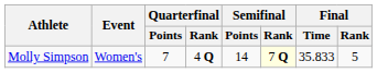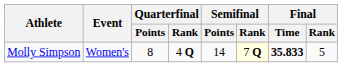 <table class="wikitable" style="font-size:90%;">
 <tr>
 <th rowspan=2>Athlete</th>
 <th rowspan=2>Event</th>
 <th colspan=2>Quarterfinal</th>
 <th colspan=2>Semifinal</th>
 <th colspan=2>Final</th>
 </tr>
 <tr style="font-size:95%">
 <th>Points</th>
 <th>Rank</th>
 <th>Points</th>
 <th>Rank</th>
 <th>Time</th>
 <th>Rank</th>
 </tr>
 <tr align=center>
 <td align=left><a href='#'>Molly Simpson</a></td>
 <td align=left><a href='#'>Women's</a></td>
-<td>7</td>
+<td>8</td>
 <td>4 <strong>Q</strong></td>
 <td>14</td>
 <td style="background: lightyellow;">7 <strong>Q</strong></td>
-<td>35.833</td>
+<td><strong>35.833</strong></td>
 <td>5</td>
 </tr>
 </table>
